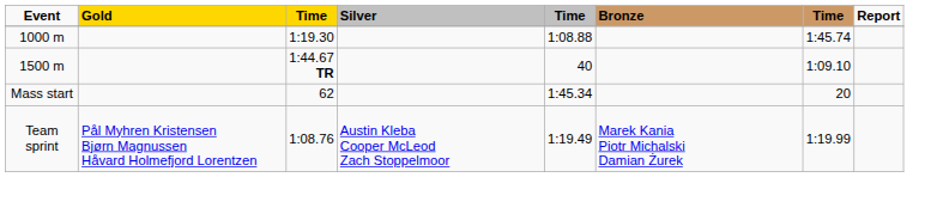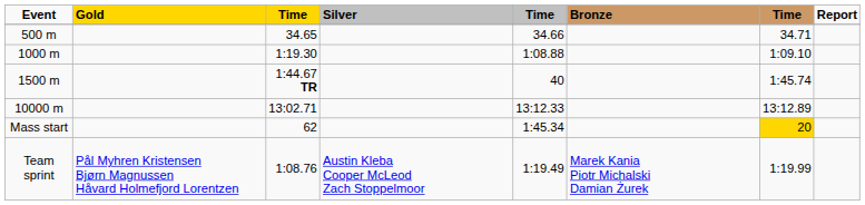 <table class="wikitable">
 <tr>
 <td width="80" align="center"><strong>Event</strong></td>
 <td width="240" bgcolor="gold"><strong>Gold</strong></td>
 <td width="50" bgcolor="gold" align="center"><strong>Time</strong></td>
 <td width="240" bgcolor="silver"><strong>Silver</strong></td>
 <td width="50" bgcolor="silver" align="center"><strong>Time</strong></td>
 <td width="240" bgcolor="#CC9966"><strong>Bronze</strong></td>
 <td width="50" bgcolor="#CC9966" align="center"><strong>Time</strong></td>
 <td width="50" align="center"><strong>Report</strong></td>
 </tr>
 <tr bgcolor="#cccccc">
 </tr>
 <tr>
+<td align="center">500 m</td>
+<td></td>
+<td align="right">34.65</td>
+<td></td>
+<td align="right">34.66</td>
+<td></td>
+<td align="right">34.71</td>
+<td align="center"></td>
+</tr>
+<tr>
 <td align="center">1000 m</td>
 <td></td>
 <td align="right">1:19.30</td>
 <td></td>
 <td align="right">1:08.88</td>
 <td></td>
-<td align="right">1:45.74</td>
+<td align="right">1:09.10</td>
 <td align="center"></td>
 </tr>
 <tr>
 <td align="center">1500 m</td>
 <td></td>
 <td align="right">1:44.67<br><strong>TR</strong></td>
 <td></td>
 <td align="right">40</td>
 <td></td>
-<td align="right">1:09.10</td>
+<td align="right">1:45.74</td>
+<td align="center"></td>
+</tr>
+<tr>
+<td align="center">10000 m</td>
+<td></td>
+<td align="right">13:02.71</td>
+<td></td>
+<td align="right">13:12.33</td>
+<td></td>
+<td align="right">13:12.89</td>
 <td align="center"></td>
 </tr>
 <tr>
 <td align="center">Mass start</td>
 <td></td>
 <td align="right">62</td>
 <td></td>
 <td align="right">1:45.34</td>
 <td></td>
-<td align="right">20</td>
+<td align="right" style="background: gold;">20</td>
 <td align="center"></td>
 </tr>
 <tr>
 <td align="center">Team sprint</td>
 <td><br><a href='#'>Pål Myhren Kristensen</a><br><a href='#'>Bjørn Magnussen</a><br><a href='#'>Håvard Holmefjord Lorentzen</a></td>
 <td align="right">1:08.76</td>
 <td><br><a href='#'>Austin Kleba</a><br><a href='#'>Cooper McLeod</a><br><a href='#'>Zach Stoppelmoor</a></td>
 <td align="right">1:19.49</td>
 <td><br><a href='#'>Marek Kania</a><br><a href='#'>Piotr Michalski</a><br><a href='#'>Damian Żurek</a></td>
 <td align="right">1:19.99</td>
 <td align="center"></td>
 </tr>
 </table>
